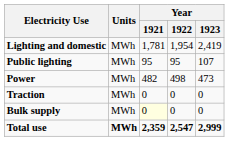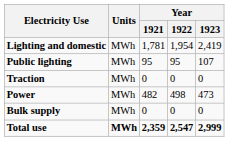 <table class="wikitable">
 <tr>
 <th rowspan="2">Electricity  Use</th>
 <th rowspan="2">Units</th>
 <th colspan="3">Year</th>
 </tr>
 <tr>
 <th>1921</th>
 <th>1922</th>
 <th>1923</th>
 </tr>
 <tr>
 <td><strong>Lighting and domestic</strong></td>
 <td>MWh</td>
 <td>1,781</td>
 <td>1,954</td>
 <td>2,419</td>
 </tr>
 <tr>
 <td><strong>Public lighting</strong></td>
 <td>MWh</td>
 <td>95</td>
 <td>95</td>
 <td>107</td>
 </tr>
 <tr>
+<td><strong>Traction</strong></td>
+<td>MWh</td>
+<td>0</td>
+<td>0</td>
+<td>0</td>
+</tr>
+<tr>
 <td><strong>Power</strong></td>
 <td>MWh</td>
 <td>482</td>
 <td>498</td>
 <td>473</td>
 </tr>
 <tr>
-<td><strong>Traction</strong></td>
+<td><strong>Bulk supply</strong></td>
 <td>MWh</td>
 <td>0</td>
-<td>0</td>
-<td>0</td>
-</tr>
-<tr>
-<td><strong>Bulk supply</strong></td>
-<td>MWh</td>
-<td style="background: lightyellow;">0</td>
 <td>0</td>
 <td>0</td>
 </tr>
 <tr>
 <td><strong>Total use</strong></td>
 <td><strong>MWh</strong></td>
 <td><strong>2,359</strong></td>
 <td><strong>2,547</strong></td>
 <td><strong>2,999</strong></td>
 </tr>
 </table>
